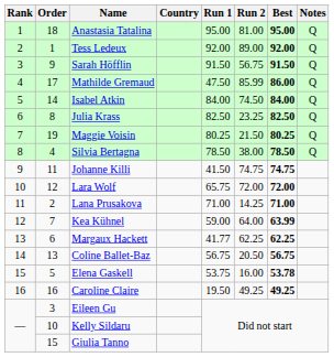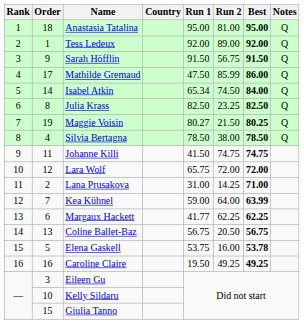 <table class="wikitable sortable" style="text-align:center">
 <tr>
 <th>Rank</th>
 <th>Order</th>
 <th>Name</th>
 <th>Country</th>
 <th>Run 1</th>
 <th>Run 2</th>
 <th>Best</th>
 <th>Notes</th>
 </tr>
 <tr bgcolor=ccffcc>
 <td>1</td>
 <td>18</td>
 <td align=left><a href='#'>Anastasia Tatalina</a></td>
 <td align=left></td>
 <td>95.00</td>
 <td>81.00</td>
 <td><strong>95.00</strong></td>
 <td>Q</td>
 </tr>
 <tr bgcolor=ccffcc>
 <td>2</td>
 <td>1</td>
 <td align=left><a href='#'>Tess Ledeux</a></td>
 <td align=left></td>
 <td>92.00</td>
 <td>89.00</td>
 <td><strong>92.00</strong></td>
 <td>Q</td>
 </tr>
 <tr bgcolor=ccffcc>
 <td>3</td>
 <td>9</td>
 <td align=left><a href='#'>Sarah Höfflin</a></td>
 <td align=left></td>
 <td>91.50</td>
 <td>56.75</td>
 <td><strong>91.50</strong></td>
 <td>Q</td>
 </tr>
 <tr bgcolor=ccffcc>
 <td>4</td>
 <td>17</td>
 <td align=left><a href='#'>Mathilde Gremaud</a></td>
 <td align=left></td>
 <td>47.50</td>
 <td>85.99</td>
 <td><strong>86.00</strong></td>
 <td>Q</td>
 </tr>
 <tr bgcolor=ccffcc>
 <td>5</td>
 <td>14</td>
 <td align=left><a href='#'>Isabel Atkin</a></td>
 <td align=left></td>
-<td>84.00</td>
+<td>65.34</td>
 <td>74.50</td>
 <td><strong>84.00</strong></td>
 <td>Q</td>
 </tr>
 <tr bgcolor=ccffcc>
 <td>6</td>
 <td>8</td>
 <td align=left><a href='#'>Julia Krass</a></td>
 <td align=left></td>
 <td>82.50</td>
 <td>23.25</td>
 <td><strong>82.50</strong></td>
 <td>Q</td>
 </tr>
 <tr bgcolor=ccffcc>
 <td>7</td>
 <td>19</td>
 <td align=left><a href='#'>Maggie Voisin</a></td>
 <td align=left></td>
-<td>80.25</td>
+<td>80.27</td>
 <td>21.50</td>
 <td><strong>80.25</strong></td>
 <td>Q</td>
 </tr>
 <tr bgcolor=ccffcc>
 <td>8</td>
 <td>4</td>
 <td align=left><a href='#'>Silvia Bertagna</a></td>
 <td align=left></td>
 <td>78.50</td>
 <td>38.00</td>
 <td><strong>78.50</strong></td>
 <td>Q</td>
 </tr>
 <tr>
 <td>9</td>
 <td>11</td>
 <td align=left><a href='#'>Johanne Killi</a></td>
 <td align=left></td>
 <td>41.50</td>
 <td>74.75</td>
 <td><strong>74.75</strong></td>
 <td></td>
 </tr>
 <tr>
 <td>10</td>
 <td>12</td>
 <td align=left><a href='#'>Lara Wolf</a></td>
 <td align=left></td>
 <td>65.75</td>
 <td>72.00</td>
 <td><strong>72.00</strong></td>
 <td></td>
 </tr>
 <tr>
 <td>11</td>
 <td>2</td>
 <td align=left><a href='#'>Lana Prusakova</a></td>
 <td align=left></td>
-<td>71.00</td>
+<td>31.00</td>
 <td>14.25</td>
 <td><strong>71.00</strong></td>
 <td></td>
 </tr>
 <tr>
 <td>12</td>
 <td>7</td>
 <td align=left><a href='#'>Kea Kühnel</a></td>
 <td align=left></td>
 <td>59.00</td>
 <td>64.00</td>
 <td><strong>63.99</strong></td>
 <td></td>
 </tr>
 <tr>
 <td>13</td>
 <td>6</td>
 <td align=left><a href='#'>Margaux Hackett</a></td>
 <td align=left></td>
 <td>41.77</td>
 <td>62.25</td>
 <td><strong>62.25</strong></td>
 <td></td>
 </tr>
 <tr>
 <td>14</td>
 <td>13</td>
 <td align=left><a href='#'>Coline Ballet-Baz</a></td>
 <td align=left></td>
 <td>56.75</td>
 <td>20.50</td>
 <td><strong>56.75</strong></td>
 <td></td>
 </tr>
 <tr>
 <td>15</td>
 <td>5</td>
 <td align=left><a href='#'>Elena Gaskell</a></td>
 <td align=left></td>
 <td>53.75</td>
 <td>16.00</td>
 <td><strong>53.78</strong></td>
 <td></td>
 </tr>
 <tr>
 <td>16</td>
 <td>16</td>
 <td align=left><a href='#'>Caroline Claire</a></td>
 <td align=left></td>
 <td>19.50</td>
 <td>49.25</td>
 <td><strong>49.25</strong></td>
 <td></td>
 </tr>
 <tr>
 <td rowspan=3>—</td>
 <td>3</td>
 <td align=left><a href='#'>Eileen Gu</a></td>
 <td align=left></td>
 <td rowspan=3 colspan=4>Did not start</td>
 </tr>
 <tr>
 <td>10</td>
 <td align=left><a href='#'>Kelly Sildaru</a></td>
 <td align=left></td>
 </tr>
 <tr>
 <td>15</td>
 <td align=left><a href='#'>Giulia Tanno</a></td>
 <td align=left></td>
 </tr>
 </table>
